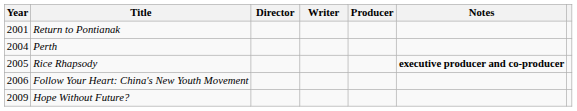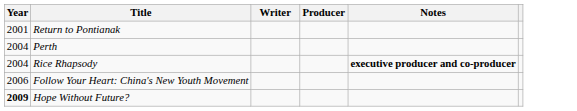 <table class="wikitable plainrowheaders">
 <tr>
 <th>Year</th>
 <th>Title</th>
-<th width=65>Director</th>
 <th width=65>Writer</th>
 <th width=65>Producer</th>
 <th>Notes</th>
 <th></th>
 </tr>
 <tr>
 <td>2001</td>
 <td><em>Return to Pontianak</em></td>
 <td></td>
 <td></td>
 <td></td>
 <td></td>
-<td></td>
 </tr>
 <tr>
 <td>2004</td>
 <td><em>Perth</em></td>
 <td></td>
 <td></td>
 <td></td>
 <td></td>
-<td></td>
 </tr>
 <tr>
-<td>2005</td>
+<td>2004</td>
 <td><em>Rice Rhapsody</em></td>
-<td></td>
 <td></td>
 <td></td>
 <td><strong>executive producer and co-producer</strong></td>
 <td></td>
 </tr>
 <tr>
 <td>2006</td>
 <td><em>Follow Your Heart: China's New Youth Movement</em></td>
 <td></td>
 <td></td>
 <td></td>
 <td></td>
-<td></td>
 </tr>
 <tr>
-<td>2009</td>
+<td><strong>2009</strong></td>
 <td><em>Hope Without Future?</em></td>
-<td></td>
 <td></td>
 <td></td>
 <td></td>
 <td></td>
 </tr>
 </table>
